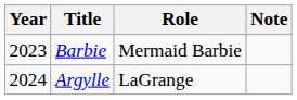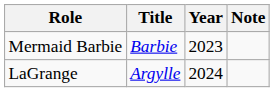 <table class="wikitable">
 <tr>
+<th>Role</th>
+<th>Title</th>
 <th>Year</th>
-<th>Title</th>
-<th>Role</th>
 <th>Note</th>
 </tr>
 <tr>
+<td>Mermaid Barbie</td>
+<td><em><a href='#'>Barbie</a></em></td>
 <td>2023</td>
-<td><em><a href='#'>Barbie</a></em></td>
-<td>Mermaid Barbie</td>
 <td></td>
 </tr>
 <tr>
+<td>LaGrange</td>
+<td><em><a href='#'>Argylle</a></em></td>
 <td>2024</td>
-<td><em><a href='#'>Argylle</a></em></td>
-<td>LaGrange</td>
 <td></td>
 </tr>
 </table>
